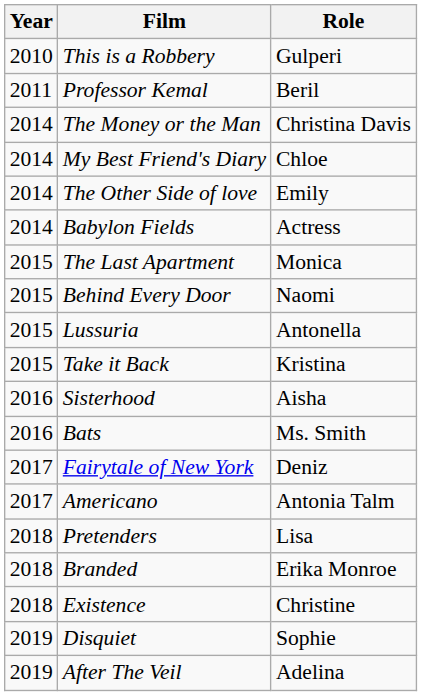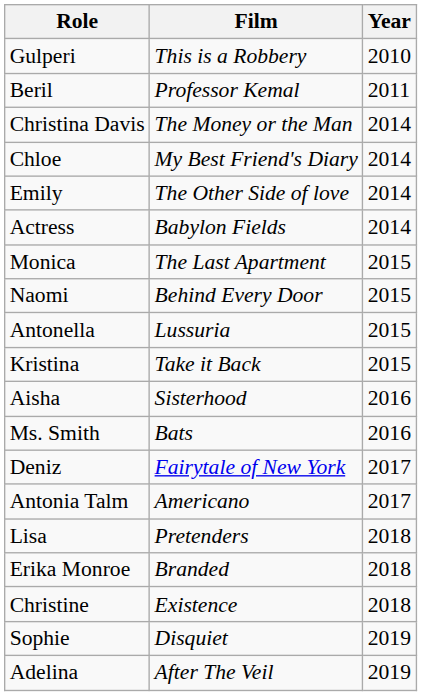 <table class="wikitable sortable">
 <tr>
+<th>Role</th>
+<th>Film</th>
 <th>Year</th>
-<th>Film</th>
-<th>Role</th>
 </tr>
 <tr>
+<td>Gulperi</td>
+<td><em>This is a Robbery</em></td>
 <td>2010</td>
-<td><em>This is a Robbery</em></td>
-<td>Gulperi</td>
 </tr>
 <tr>
+<td>Beril</td>
+<td><em>Professor Kemal</em></td>
 <td>2011</td>
-<td><em>Professor Kemal</em></td>
-<td>Beril</td>
 </tr>
 <tr>
+<td>Christina Davis</td>
+<td><em>The Money or the Man</em></td>
 <td>2014</td>
-<td><em>The Money or the Man</em></td>
-<td>Christina Davis</td>
 </tr>
 <tr>
+<td>Chloe</td>
+<td><em>My Best Friend's Diary</em></td>
 <td>2014</td>
-<td><em>My Best Friend's Diary</em></td>
-<td>Chloe</td>
 </tr>
 <tr>
+<td>Emily</td>
+<td><em>The Other Side of love</em></td>
 <td>2014</td>
-<td><em>The Other Side of love</em></td>
-<td>Emily</td>
 </tr>
 <tr>
+<td>Actress</td>
+<td><em>Babylon Fields</em></td>
 <td>2014</td>
-<td><em>Babylon Fields</em></td>
-<td>Actress</td>
 </tr>
 <tr>
+<td>Monica</td>
+<td><em>The Last Apartment</em></td>
 <td>2015</td>
-<td><em>The Last Apartment</em></td>
-<td>Monica</td>
 </tr>
 <tr>
+<td>Naomi</td>
+<td><em>Behind Every Door</em></td>
 <td>2015</td>
-<td><em>Behind Every Door</em></td>
-<td>Naomi</td>
 </tr>
 <tr>
+<td>Antonella</td>
+<td><em>Lussuria</em></td>
 <td>2015</td>
-<td><em>Lussuria</em></td>
-<td>Antonella</td>
 </tr>
 <tr>
+<td>Kristina</td>
+<td><em>Take it Back</em></td>
 <td>2015</td>
-<td><em>Take it Back</em></td>
-<td>Kristina</td>
 </tr>
 <tr>
+<td>Aisha</td>
+<td><em>Sisterhood</em></td>
 <td>2016</td>
-<td><em>Sisterhood</em></td>
-<td>Aisha</td>
 </tr>
 <tr>
+<td>Ms. Smith</td>
+<td><em>Bats</em></td>
 <td>2016</td>
-<td><em>Bats</em></td>
-<td>Ms. Smith</td>
 </tr>
 <tr>
+<td>Deniz</td>
+<td><em><a href='#'>Fairytale of New York</a></em></td>
 <td>2017</td>
-<td><em><a href='#'>Fairytale of New York</a></em></td>
-<td>Deniz</td>
 </tr>
 <tr>
+<td>Antonia Talm</td>
+<td><em>Americano</em></td>
 <td>2017</td>
-<td><em>Americano</em></td>
-<td>Antonia Talm</td>
 </tr>
 <tr>
+<td>Lisa</td>
+<td><em>Pretenders</em></td>
 <td>2018</td>
-<td><em>Pretenders</em></td>
-<td>Lisa</td>
 </tr>
 <tr>
+<td>Erika Monroe</td>
+<td><em>Branded</em></td>
 <td>2018</td>
-<td><em>Branded</em></td>
-<td>Erika Monroe</td>
 </tr>
 <tr>
+<td>Christine</td>
+<td><em>Existence</em></td>
 <td>2018</td>
-<td><em>Existence</em></td>
-<td>Christine</td>
 </tr>
 <tr>
+<td>Sophie</td>
+<td><em>Disquiet</em></td>
 <td>2019</td>
-<td><em>Disquiet</em></td>
-<td>Sophie</td>
 </tr>
 <tr>
+<td>Adelina</td>
+<td><em>After The Veil</em></td>
 <td>2019</td>
-<td><em>After The Veil</em></td>
-<td>Adelina</td>
 </tr>
 </table>
